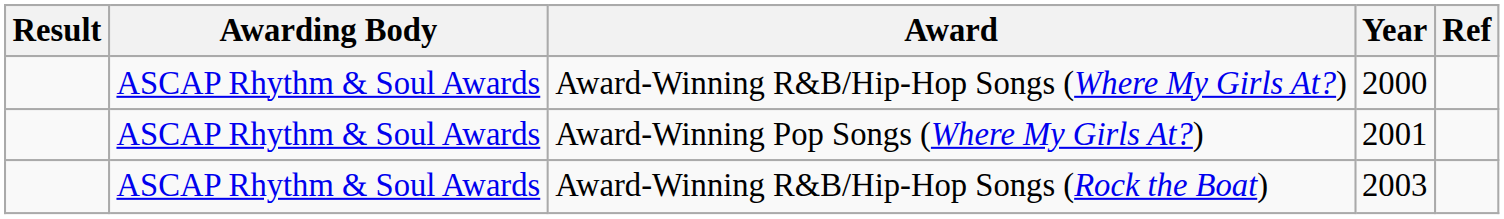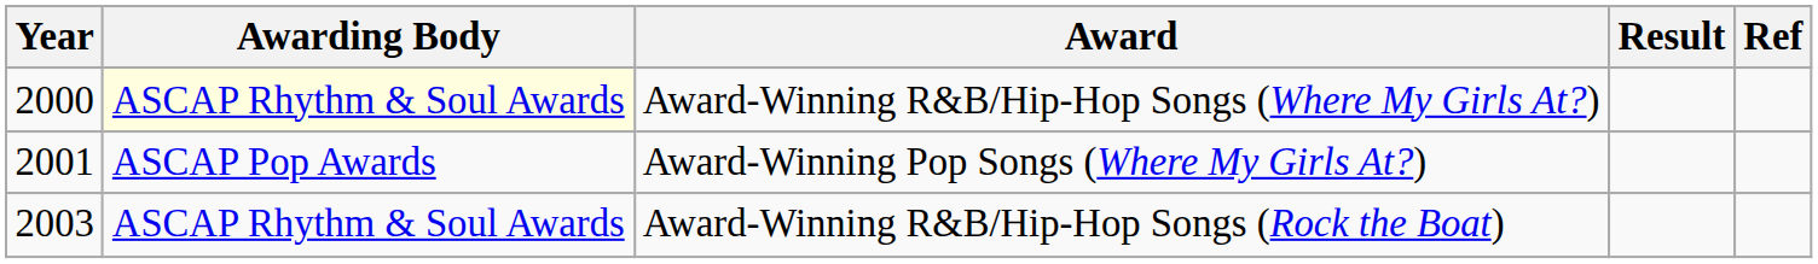 <table class="wikitable">
 <tr style="background:#ccc; text-align:center;">
-<th scope="col">Result</th>
+<th scope="col">Year</th>
 <th scope="col">Awarding Body</th>
 <th scope="col">Award</th>
-<th scope="col">Year</th>
+<th scope="col">Result</th>
 <th>Ref</th>
 </tr>
 <tr>
+<td>2000</td>
+<td style="background: lightyellow;"><a href='#'>ASCAP Rhythm & Soul Awards</a></td>
+<td>Award-Winning R&B/Hip-Hop Songs (<em><a href='#'>Where My Girls At?</a></em>)</td>
 <td></td>
-<td><a href='#'>ASCAP Rhythm & Soul Awards</a></td>
-<td>Award-Winning R&B/Hip-Hop Songs (<em><a href='#'>Where My Girls At?</a></em>)</td>
-<td>2000</td>
 <td></td>
 </tr>
 <tr>
+<td>2001</td>
+<td><a href='#'>ASCAP Pop Awards</a></td>
+<td>Award-Winning Pop Songs (<em><a href='#'>Where My Girls At?</a></em>)</td>
 <td></td>
-<td><a href='#'>ASCAP Rhythm & Soul Awards</a></td>
-<td>Award-Winning Pop Songs (<em><a href='#'>Where My Girls At?</a></em>)</td>
-<td>2001</td>
 <td></td>
 </tr>
 <tr>
-<td></td>
+<td>2003</td>
 <td><a href='#'>ASCAP Rhythm & Soul Awards</a></td>
 <td>Award-Winning R&B/Hip-Hop Songs (<em><a href='#'>Rock the Boat</a></em>)</td>
-<td>2003</td>
+<td></td>
 <td></td>
 </tr>
 </table>
